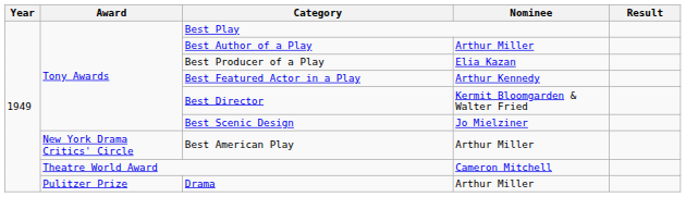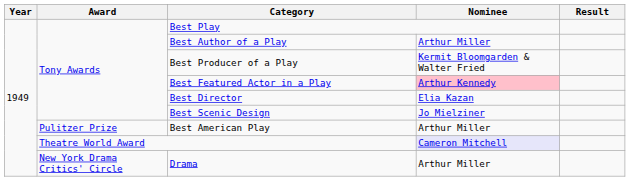 <table class="wikitable sortable" style="width: 99%;">
 <tr>
 <th scope="col" style="width:5%;">Year</th>
 <th scope="col" style="width:20%;">Award</th>
 <th scope="col" style="width:38%;">Category</th>
 <th scope="col" style="width:22%;">Nominee</th>
 <th scope="col" style="width:10%;">Result</th>
 </tr>
 <tr>
 <td rowspan="9">1949</td>
 <td rowspan="6"><a href='#'>Tony Awards</a></td>
 <td colspan="2"><a href='#'>Best Play</a></td>
 <td></td>
 </tr>
 <tr>
 <td><a href='#'>Best Author of a Play</a></td>
 <td><a href='#'>Arthur Miller</a></td>
 <td></td>
 </tr>
 <tr>
 <td>Best Producer of a Play</td>
-<td><a href='#'>Elia Kazan</a></td>
+<td><a href='#'>Kermit Bloomgarden</a> & Walter Fried</td>
 <td></td>
 </tr>
 <tr>
 <td><a href='#'>Best Featured Actor in a Play</a></td>
-<td><a href='#'>Arthur Kennedy</a></td>
+<td style="background: pink;"><a href='#'>Arthur Kennedy</a></td>
 <td></td>
 </tr>
 <tr>
 <td><a href='#'>Best Director</a></td>
-<td><a href='#'>Kermit Bloomgarden</a> & Walter Fried</td>
+<td><a href='#'>Elia Kazan</a></td>
 <td></td>
 </tr>
 <tr>
 <td><a href='#'>Best Scenic Design</a></td>
 <td><a href='#'>Jo Mielziner</a></td>
 <td></td>
 </tr>
 <tr>
-<td><a href='#'>New York Drama Critics' Circle</a></td>
+<td><a href='#'>Pulitzer Prize</a></td>
 <td>Best American Play</td>
 <td>Arthur Miller</td>
 <td></td>
 </tr>
 <tr>
 <td colspan="2"><a href='#'>Theatre World Award</a></td>
-<td><a href='#'>Cameron Mitchell</a></td>
+<td style="background: lavender;"><a href='#'>Cameron Mitchell</a></td>
 <td></td>
 </tr>
 <tr>
-<td><a href='#'>Pulitzer Prize</a></td>
+<td><a href='#'>New York Drama Critics' Circle</a></td>
 <td><a href='#'>Drama</a></td>
 <td>Arthur Miller</td>
 <td></td>
 </tr>
 </table>
